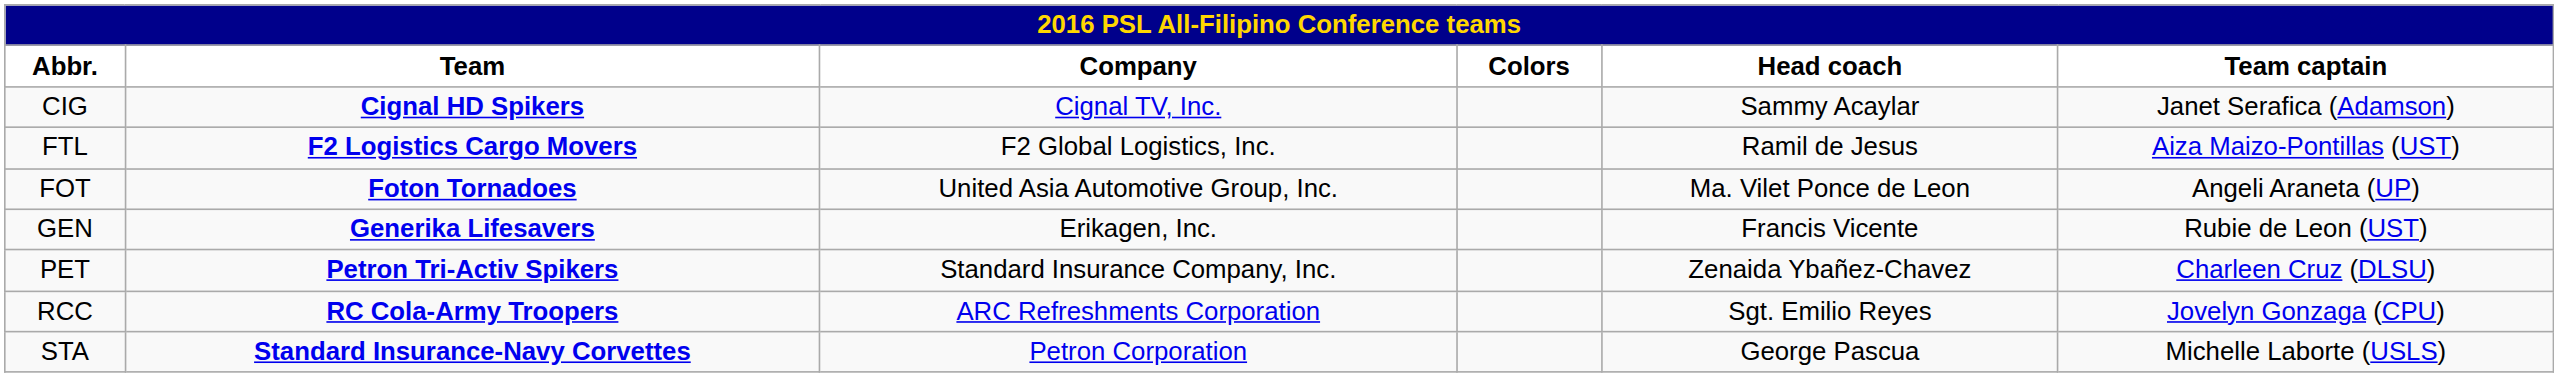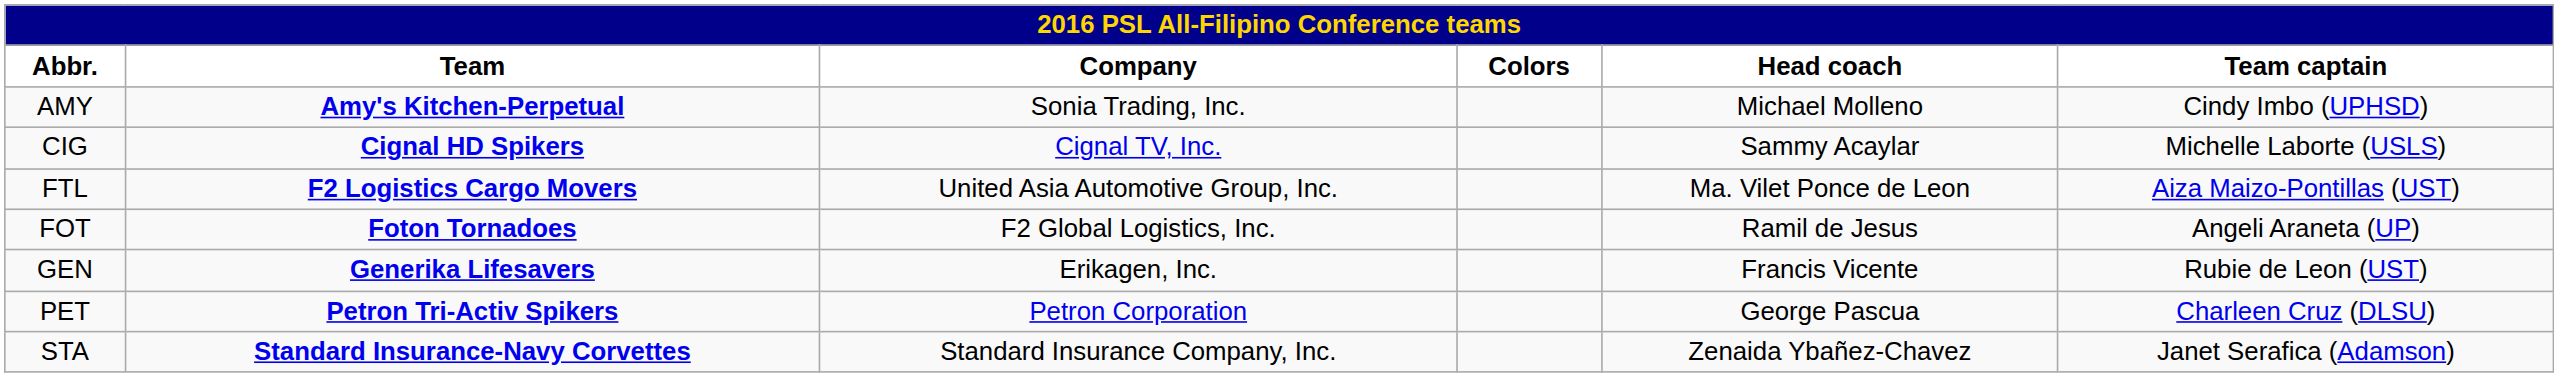 <table class="wikitable" style="width:100%; text-align:center">
 <tr>
 <th style="background:darkBlue;color:gold;" colspan="6">2016 PSL All-Filipino Conference teams</th>
 </tr>
 <tr>
 <th style="background:white">Abbr.</th>
 <th style="background:white">Team</th>
 <th style="background:white">Company</th>
 <th style="background:white">Colors</th>
 <th style="background:white">Head coach</th>
 <th style="background:white">Team captain</th>
 </tr>
 <tr>
+<td>AMY</td>
+<td><strong><a href='#'>Amy's Kitchen-Perpetual</a></strong></td>
+<td>Sonia Trading, Inc.</td>
+<td> </td>
+<td>Michael Molleno</td>
+<td>Cindy Imbo (<a href='#'>UPHSD</a>)</td>
+</tr>
+<tr>
 <td>CIG</td>
 <td><strong><a href='#'>Cignal HD Spikers</a></strong></td>
 <td><a href='#'>Cignal TV, Inc.</a></td>
 <td> </td>
 <td>Sammy Acaylar</td>
-<td>Janet Serafica (<a href='#'>Adamson</a>)</td>
+<td>Michelle Laborte (<a href='#'>USLS</a>)</td>
 </tr>
 <tr>
 <td>FTL</td>
 <td><strong><a href='#'>F2 Logistics Cargo Movers</a></strong></td>
-<td>F2 Global Logistics, Inc.</td>
+<td>United Asia Automotive Group, Inc.</td>
 <td>  </td>
-<td>Ramil de Jesus</td>
+<td>Ma. Vilet Ponce de Leon</td>
 <td><a href='#'>Aiza Maizo-Pontillas</a> (<a href='#'>UST</a>)</td>
 </tr>
 <tr>
 <td>FOT</td>
 <td><strong><a href='#'>Foton Tornadoes</a></strong></td>
-<td>United Asia Automotive Group, Inc.</td>
+<td>F2 Global Logistics, Inc.</td>
 <td> </td>
-<td>Ma. Vilet Ponce de Leon</td>
+<td>Ramil de Jesus</td>
 <td>Angeli Araneta (<a href='#'>UP</a>)</td>
 </tr>
 <tr>
 <td>GEN</td>
 <td><strong><a href='#'>Generika Lifesavers</a></strong></td>
 <td>Erikagen, Inc.</td>
 <td>  </td>
 <td>Francis Vicente</td>
 <td>Rubie de Leon (<a href='#'>UST</a>)</td>
 </tr>
 <tr>
 <td>PET</td>
 <td><strong><a href='#'>Petron Tri-Activ Spikers</a></strong></td>
-<td>Standard Insurance Company, Inc.</td>
+<td><a href='#'>Petron Corporation</a></td>
 <td>  </td>
-<td>Zenaida Ybañez-Chavez</td>
+<td>George Pascua</td>
 <td><a href='#'>Charleen Cruz</a> (<a href='#'>DLSU</a>)</td>
-</tr>
-<tr>
-<td>RCC</td>
-<td><strong><a href='#'>RC Cola-Army Troopers</a></strong></td>
-<td><a href='#'>ARC Refreshments Corporation</a></td>
-<td>  </td>
-<td>Sgt. Emilio Reyes</td>
-<td><a href='#'>Jovelyn Gonzaga</a> (<a href='#'>CPU</a>)</td>
 </tr>
 <tr>
 <td>STA</td>
 <td><strong><a href='#'>Standard Insurance-Navy Corvettes</a></strong></td>
-<td><a href='#'>Petron Corporation</a></td>
+<td>Standard Insurance Company, Inc.</td>
 <td>  </td>
-<td>George Pascua</td>
-<td>Michelle Laborte (<a href='#'>USLS</a>)</td>
+<td>Zenaida Ybañez-Chavez</td>
+<td>Janet Serafica (<a href='#'>Adamson</a>)</td>
 </tr>
 </table>
